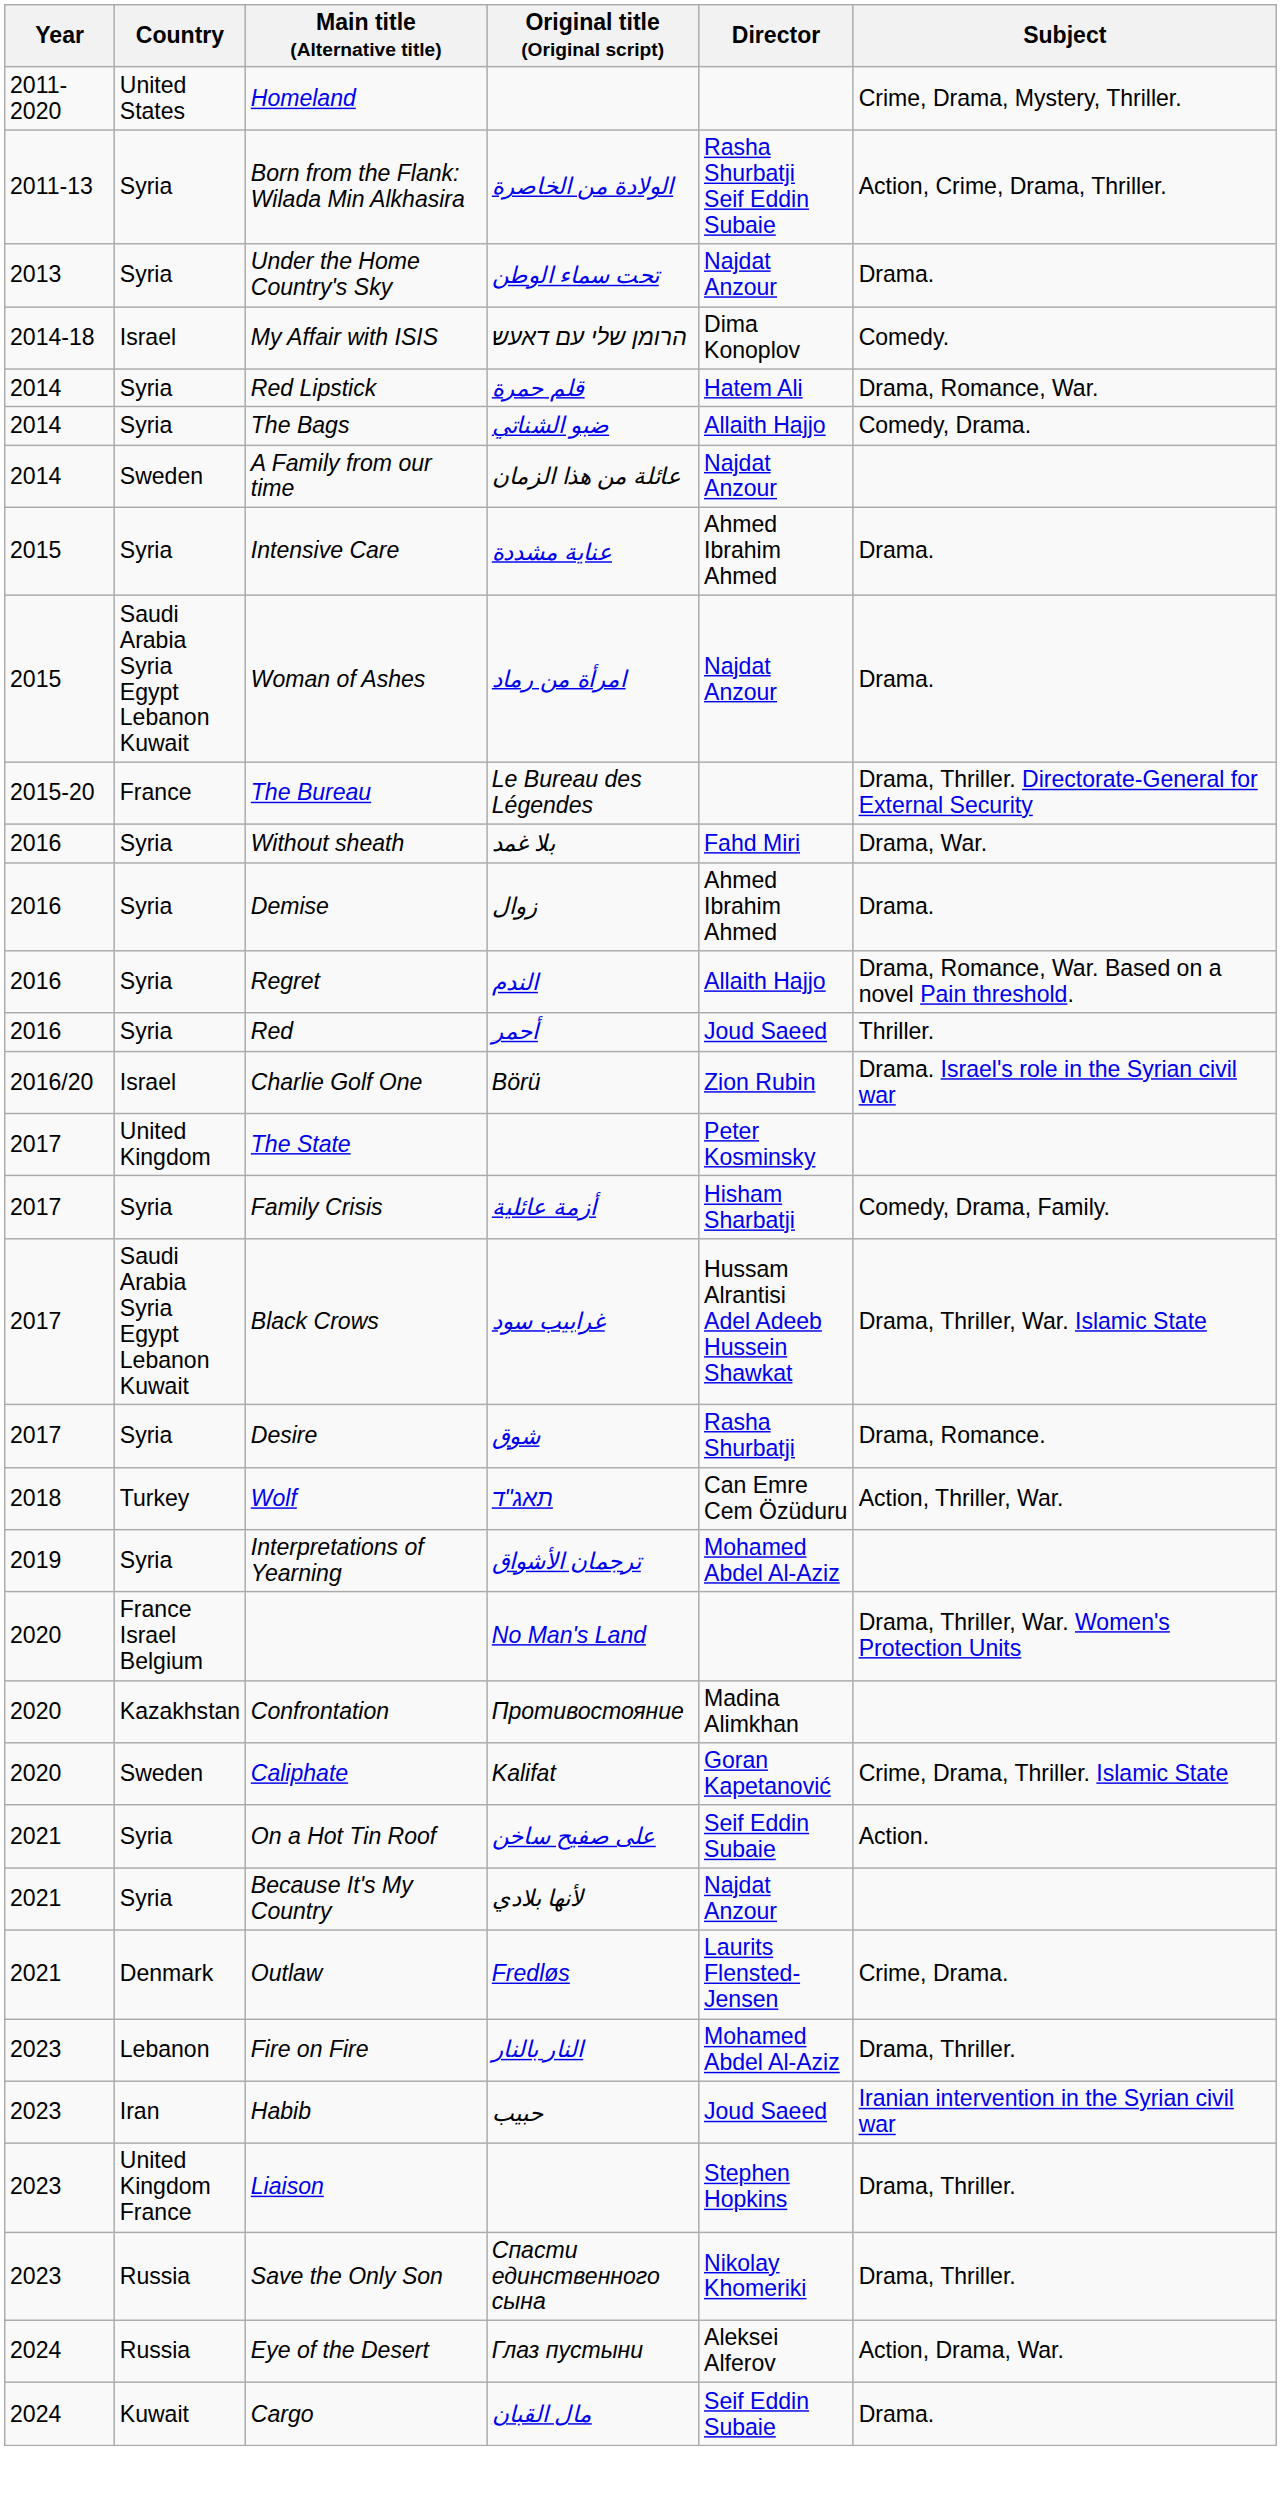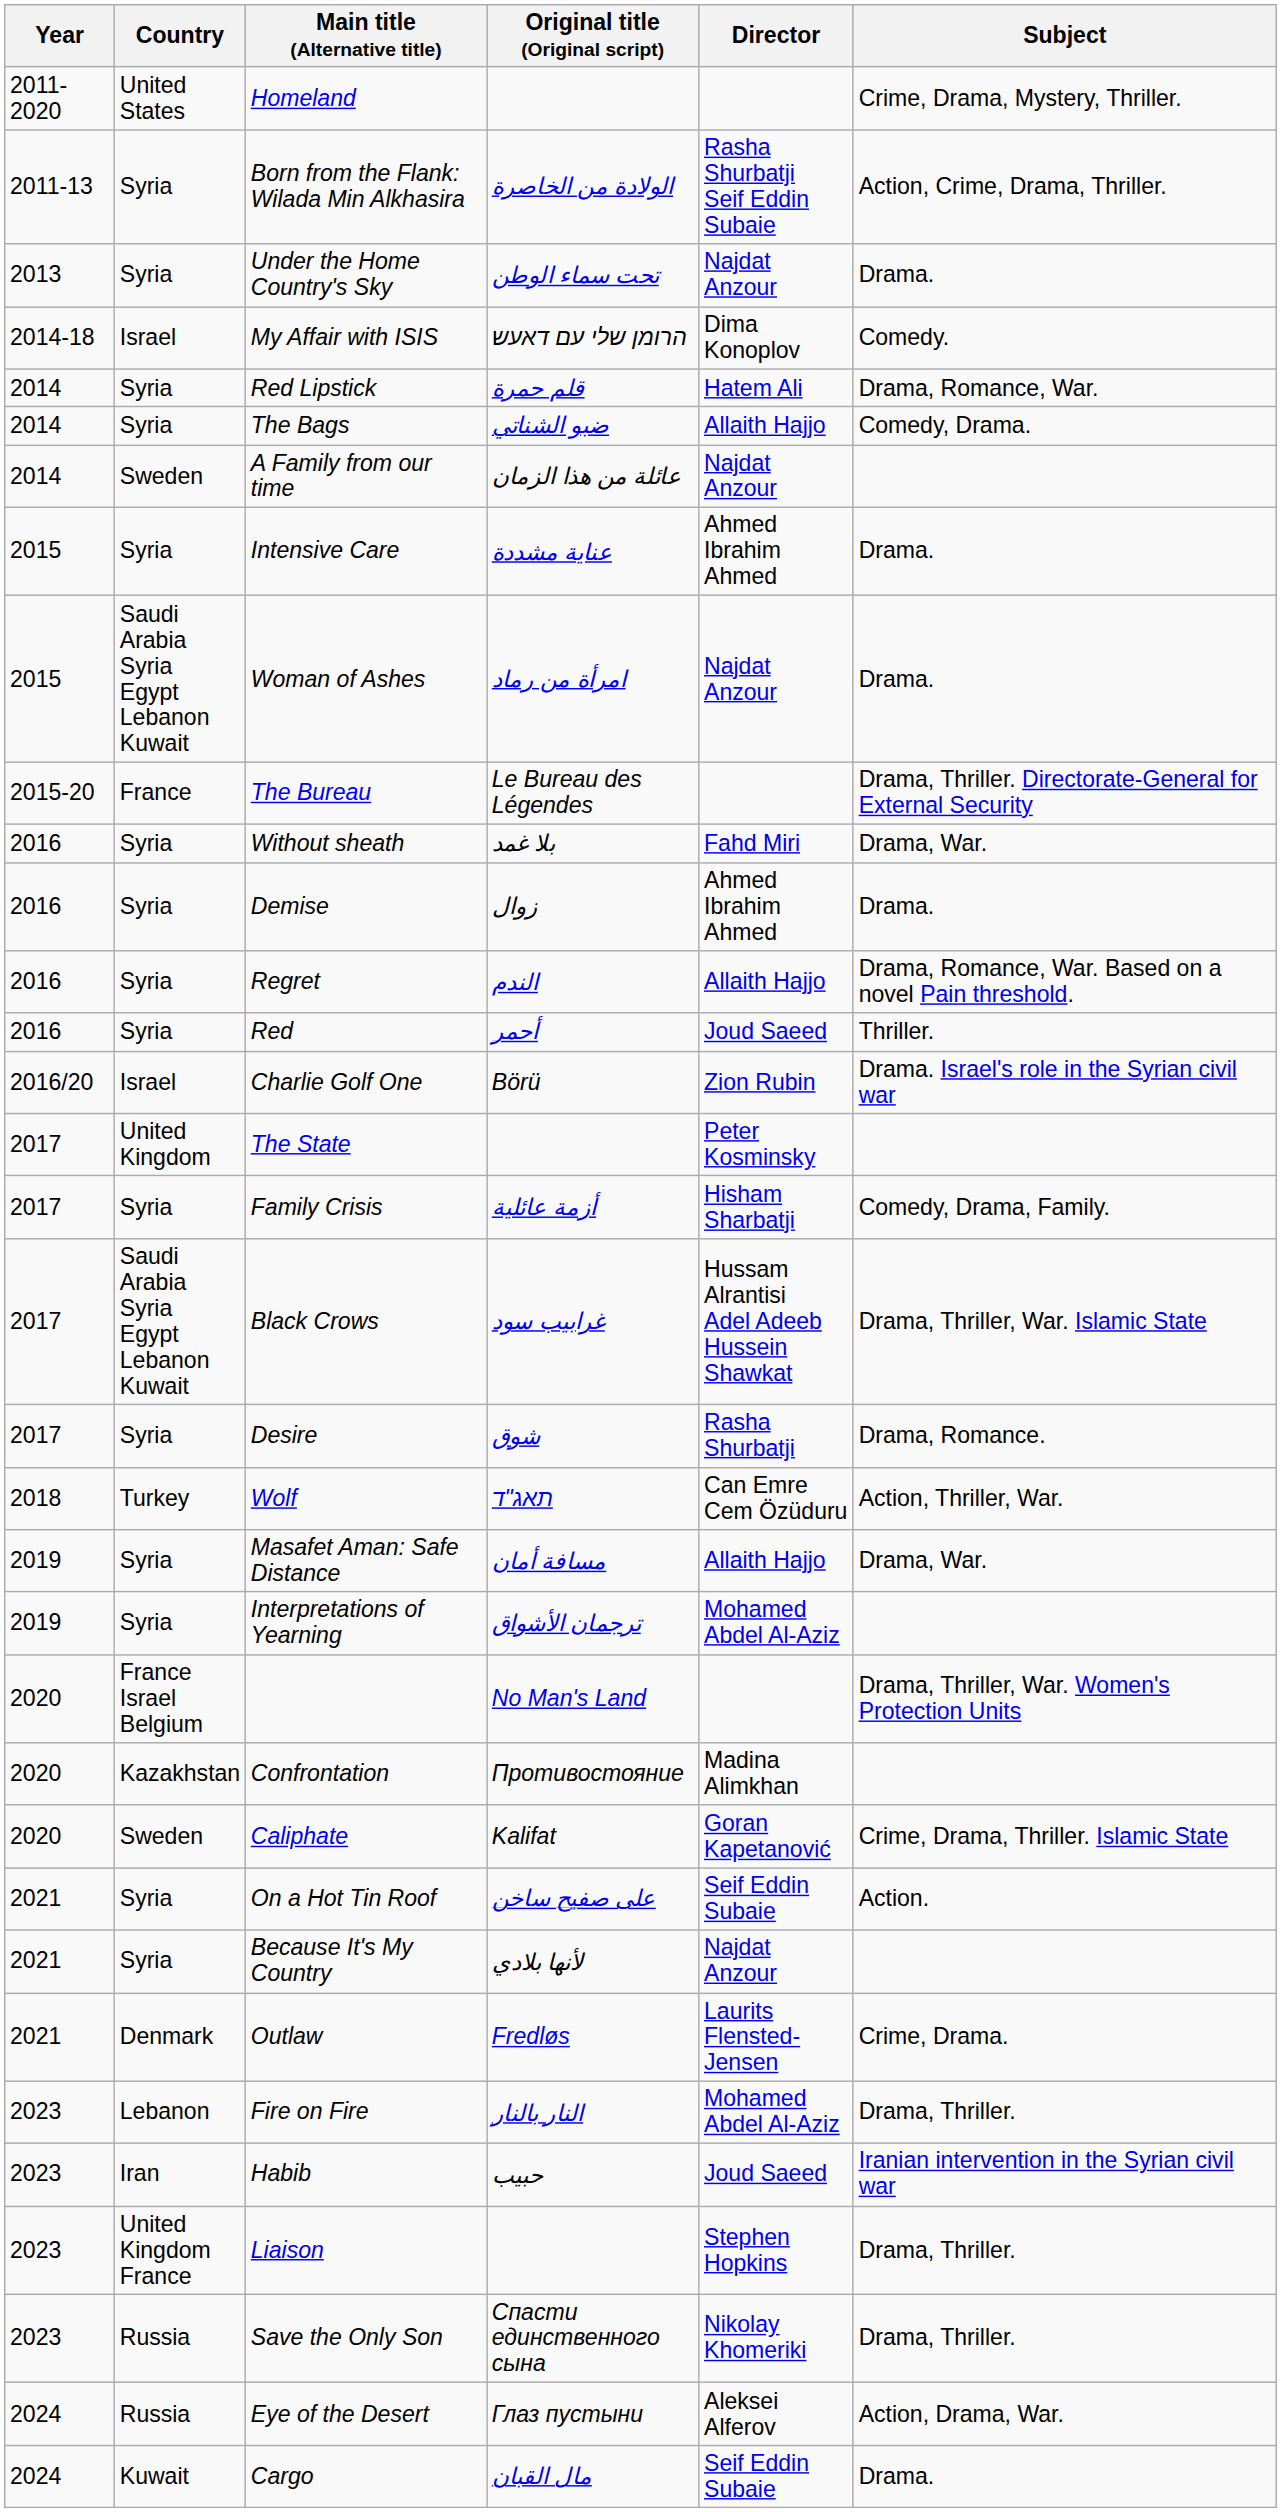 <table class="wikitable sortable" style="width:100%;">
 <tr>
 <th>Year</th>
 <th width= 80>Country</th>
 <th class="unsortable" style="width:160px;">Main title<br><small>(Alternative title)</small></th>
 <th class="unsortable" style="width:140px;">Original title<br><small>(Original script)</small></th>
 <th width=100>Director</th>
 <th class="unsortable">Subject</th>
 </tr>
 <tr>
 <td>2011-2020</td>
 <td>United States</td>
 <td><em><a href='#'>Homeland</a></em></td>
 <td></td>
 <td></td>
 <td>Crime, Drama, Mystery, Thriller.</td>
 </tr>
 <tr>
 <td>2011-13</td>
 <td>Syria</td>
 <td><em>Born from the Flank: Wilada Min Alkhasira</em></td>
 <td><em><a href='#'>الولادة من الخاصرة</a></em></td>
 <td><a href='#'>Rasha Shurbatji</a><br><a href='#'>Seif Eddin Subaie</a></td>
 <td>Action, Crime, Drama, Thriller.</td>
 </tr>
 <tr>
 <td>2013</td>
 <td>Syria</td>
 <td><em>Under the Home Country's Sky</em></td>
 <td><em><a href='#'>تحت سماء الوطن</a></em></td>
 <td><a href='#'>Najdat Anzour</a></td>
 <td>Drama.</td>
 </tr>
 <tr>
 <td>2014-18</td>
 <td>Israel</td>
 <td><em>My Affair with ISIS</em></td>
 <td><em>הרומן שלי עם דאעש</em></td>
 <td>Dima Konoplov</td>
 <td>Comedy.</td>
 </tr>
 <tr>
 <td>2014</td>
 <td>Syria</td>
 <td><em>Red Lipstick</em></td>
 <td><em><a href='#'>قلم حمرة</a></em></td>
 <td><a href='#'>Hatem Ali</a></td>
 <td>Drama, Romance, War.</td>
 </tr>
 <tr>
 <td>2014</td>
 <td>Syria</td>
 <td><em>The Bags</em></td>
 <td><em><a href='#'>ضبو الشناتي</a></em></td>
 <td><a href='#'>Allaith Hajjo</a></td>
 <td>Comedy, Drama.</td>
 </tr>
 <tr>
 <td>2014</td>
 <td>Sweden</td>
 <td><em>A Family from our time</em></td>
 <td><em>عائلة من هذا الزمان</em></td>
 <td><a href='#'>Najdat Anzour</a></td>
 <td></td>
 </tr>
 <tr>
 <td>2015</td>
 <td>Syria</td>
 <td><em>Intensive Care</em></td>
 <td><em><a href='#'>عناية مشددة</a></em></td>
 <td>Ahmed Ibrahim Ahmed</td>
 <td>Drama.</td>
 </tr>
 <tr>
 <td>2015</td>
 <td>Saudi Arabia<br>Syria<br>Egypt<br>Lebanon<br>Kuwait</td>
 <td><em>Woman of Ashes</em></td>
 <td><em><a href='#'>امرأة من رماد</a></em></td>
 <td><a href='#'>Najdat Anzour</a></td>
 <td>Drama.</td>
 </tr>
 <tr>
 <td>2015-20</td>
 <td>France</td>
 <td><em><a href='#'>The Bureau</a></em></td>
 <td><em>Le Bureau des Légendes</em></td>
 <td></td>
 <td>Drama, Thriller. <a href='#'>Directorate-General for External Security</a></td>
 </tr>
 <tr>
 <td>2016</td>
 <td>Syria</td>
 <td><em>Without sheath</em></td>
 <td><em>بلا غمد</em></td>
 <td><a href='#'>Fahd Miri</a></td>
 <td>Drama, War.</td>
 </tr>
 <tr>
 <td>2016</td>
 <td>Syria</td>
 <td><em>Demise</em></td>
 <td><em>زوال</em></td>
 <td>Ahmed Ibrahim Ahmed</td>
 <td>Drama.</td>
 </tr>
 <tr>
 <td>2016</td>
 <td>Syria</td>
 <td><em>Regret</em></td>
 <td><em><a href='#'>الندم</a></em></td>
 <td><a href='#'>Allaith Hajjo</a></td>
 <td>Drama, Romance, War. Based on a novel <a href='#'>Pain threshold</a>.</td>
 </tr>
 <tr>
 <td>2016</td>
 <td>Syria</td>
 <td><em>Red</em></td>
 <td><em><a href='#'>أحمر</a></em></td>
 <td><a href='#'>Joud Saeed</a></td>
 <td>Thriller.</td>
 </tr>
 <tr>
 <td>2016/20</td>
 <td>Israel</td>
 <td><em>Charlie Golf One</em></td>
 <td><em>Börü</em></td>
 <td><a href='#'>Zion Rubin</a></td>
 <td>Drama. <a href='#'>Israel's role in the Syrian civil war</a></td>
 </tr>
 <tr>
 <td>2017</td>
 <td>United Kingdom</td>
 <td><em><a href='#'>The State</a></em></td>
 <td></td>
 <td><a href='#'>Peter Kosminsky</a></td>
 <td></td>
 </tr>
 <tr>
 <td>2017</td>
 <td>Syria</td>
 <td><em>Family Crisis</em></td>
 <td><em><a href='#'>أزمة عائلية</a></em></td>
 <td><a href='#'>Hisham Sharbatji</a></td>
 <td>Comedy, Drama, Family.</td>
 </tr>
 <tr>
 <td>2017</td>
 <td>Saudi Arabia<br>Syria<br>Egypt<br>Lebanon<br>Kuwait</td>
 <td><em>Black Crows</em></td>
 <td><em><a href='#'>غرابيب سود</a></em></td>
 <td>Hussam Alrantisi<br><a href='#'>Adel Adeeb</a><br><a href='#'>Hussein Shawkat</a></td>
 <td>Drama, Thriller, War. <a href='#'>Islamic State</a></td>
 </tr>
 <tr>
 <td>2017</td>
 <td>Syria</td>
 <td><em>Desire</em></td>
 <td><em><a href='#'>شوق</a></em></td>
 <td><a href='#'>Rasha Shurbatji</a></td>
 <td>Drama, Romance.</td>
 </tr>
 <tr>
 <td>2018</td>
 <td>Turkey</td>
 <td><em><a href='#'>Wolf</a></em></td>
 <td><em><a href='#'>תאג"ד</a></em></td>
 <td>Can Emre<br>Cem Özüduru</td>
 <td>Action, Thriller, War.</td>
 </tr>
 <tr>
 <td>2019</td>
 <td>Syria</td>
+<td><em>Masafet Aman: Safe Distance</em></td>
+<td><em><a href='#'>مسافة أمان</a></em></td>
+<td><a href='#'>Allaith Hajjo</a></td>
+<td>Drama, War.</td>
+</tr>
+<tr>
+<td>2019</td>
+<td>Syria</td>
 <td><em>Interpretations of Yearning</em></td>
 <td><em><a href='#'>ترجمان الأشواق</a></em></td>
 <td><a href='#'>Mohamed Abdel Al-Aziz</a></td>
 <td></td>
 </tr>
 <tr>
 <td>2020</td>
 <td>France<br>Israel<br>Belgium</td>
 <td></td>
 <td><em><a href='#'>No Man's Land</a></em></td>
 <td></td>
 <td>Drama, Thriller, War. <a href='#'>Women's Protection Units</a></td>
 </tr>
 <tr>
 <td>2020</td>
 <td>Kazakhstan</td>
 <td><em>Confrontation</em></td>
 <td><em>Противостояние</em></td>
 <td>Madina Alimkhan</td>
 <td></td>
 </tr>
 <tr>
 <td>2020</td>
 <td>Sweden</td>
 <td><em><a href='#'>Caliphate</a></em></td>
 <td><em>Kalifat</em></td>
 <td><a href='#'>Goran Kapetanović</a></td>
 <td>Crime, Drama, Thriller. <a href='#'>Islamic State</a></td>
 </tr>
 <tr>
 <td>2021</td>
 <td>Syria</td>
 <td><em>On a Hot Tin Roof</em></td>
 <td><em><a href='#'>على صفيح ساخن</a></em></td>
 <td><a href='#'>Seif Eddin Subaie</a></td>
 <td>Action.</td>
 </tr>
 <tr>
 <td>2021</td>
 <td>Syria</td>
 <td><em>Because It's My Country</em></td>
 <td><em>لأنها بلادي</em></td>
 <td><a href='#'>Najdat Anzour</a></td>
 <td></td>
 </tr>
 <tr>
 <td>2021</td>
 <td>Denmark</td>
 <td><em>Outlaw</em></td>
 <td><em><a href='#'>Fredløs</a></em></td>
 <td><a href='#'>Laurits Flensted-Jensen</a></td>
 <td>Crime, Drama.</td>
 </tr>
 <tr>
 <td>2023</td>
 <td>Lebanon</td>
 <td><em>Fire on Fire</em></td>
 <td><em><a href='#'>النار بالنار</a></em></td>
 <td><a href='#'>Mohamed Abdel Al-Aziz</a></td>
 <td>Drama, Thriller.</td>
 </tr>
 <tr>
 <td>2023</td>
 <td>Iran</td>
 <td><em>Habib</em></td>
 <td><em>حبیب</em></td>
 <td><a href='#'>Joud Saeed</a></td>
 <td><a href='#'>Iranian intervention in the Syrian civil war</a></td>
 </tr>
 <tr>
 <td>2023</td>
 <td>United Kingdom<br>France</td>
 <td><em><a href='#'>Liaison</a></em></td>
 <td></td>
 <td><a href='#'>Stephen Hopkins</a></td>
 <td>Drama, Thriller.</td>
 </tr>
 <tr>
 <td>2023</td>
 <td>Russia</td>
 <td><em>Save the Only Son</em></td>
 <td><em>Спасти единственного сына</em></td>
 <td><a href='#'>Nikolay Khomeriki</a></td>
 <td>Drama, Thriller.</td>
 </tr>
 <tr>
 <td>2024</td>
 <td>Russia</td>
 <td><em>Eye of the Desert</em></td>
 <td><em>Глаз пустыни</em></td>
 <td>Aleksei Alferov</td>
 <td>Action, Drama, War.</td>
 </tr>
 <tr>
 <td>2024</td>
 <td>Kuwait</td>
 <td><em>Cargo</em></td>
 <td><em><a href='#'>مال القبان</a></em></td>
 <td><a href='#'>Seif Eddin Subaie</a></td>
 <td>Drama.</td>
 </tr>
 </table>
